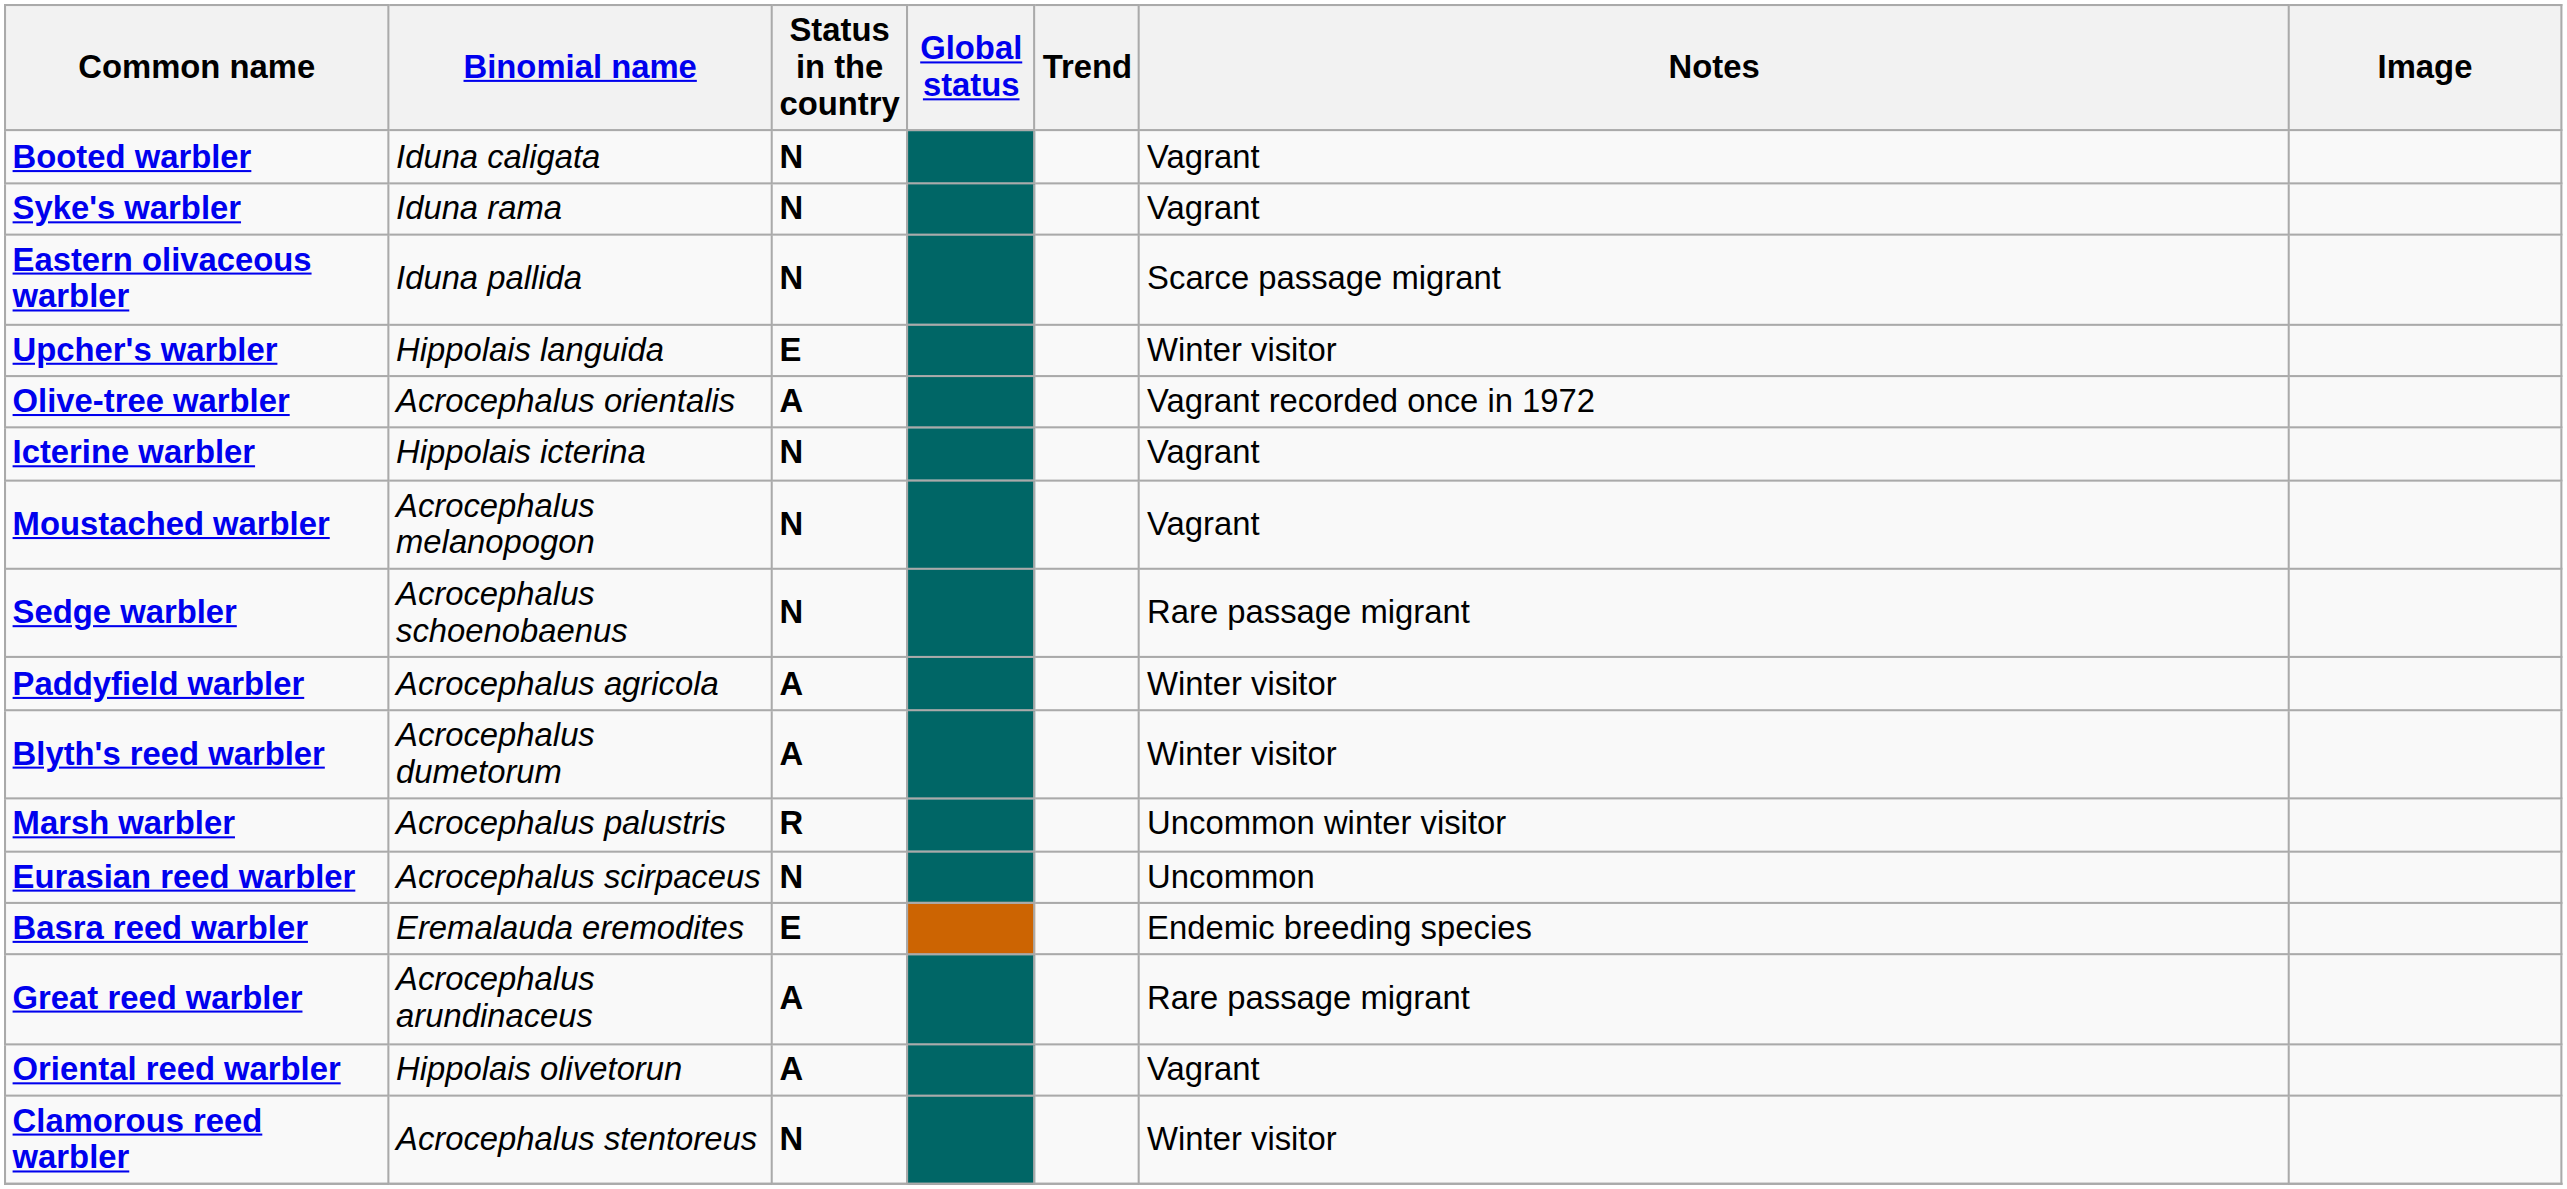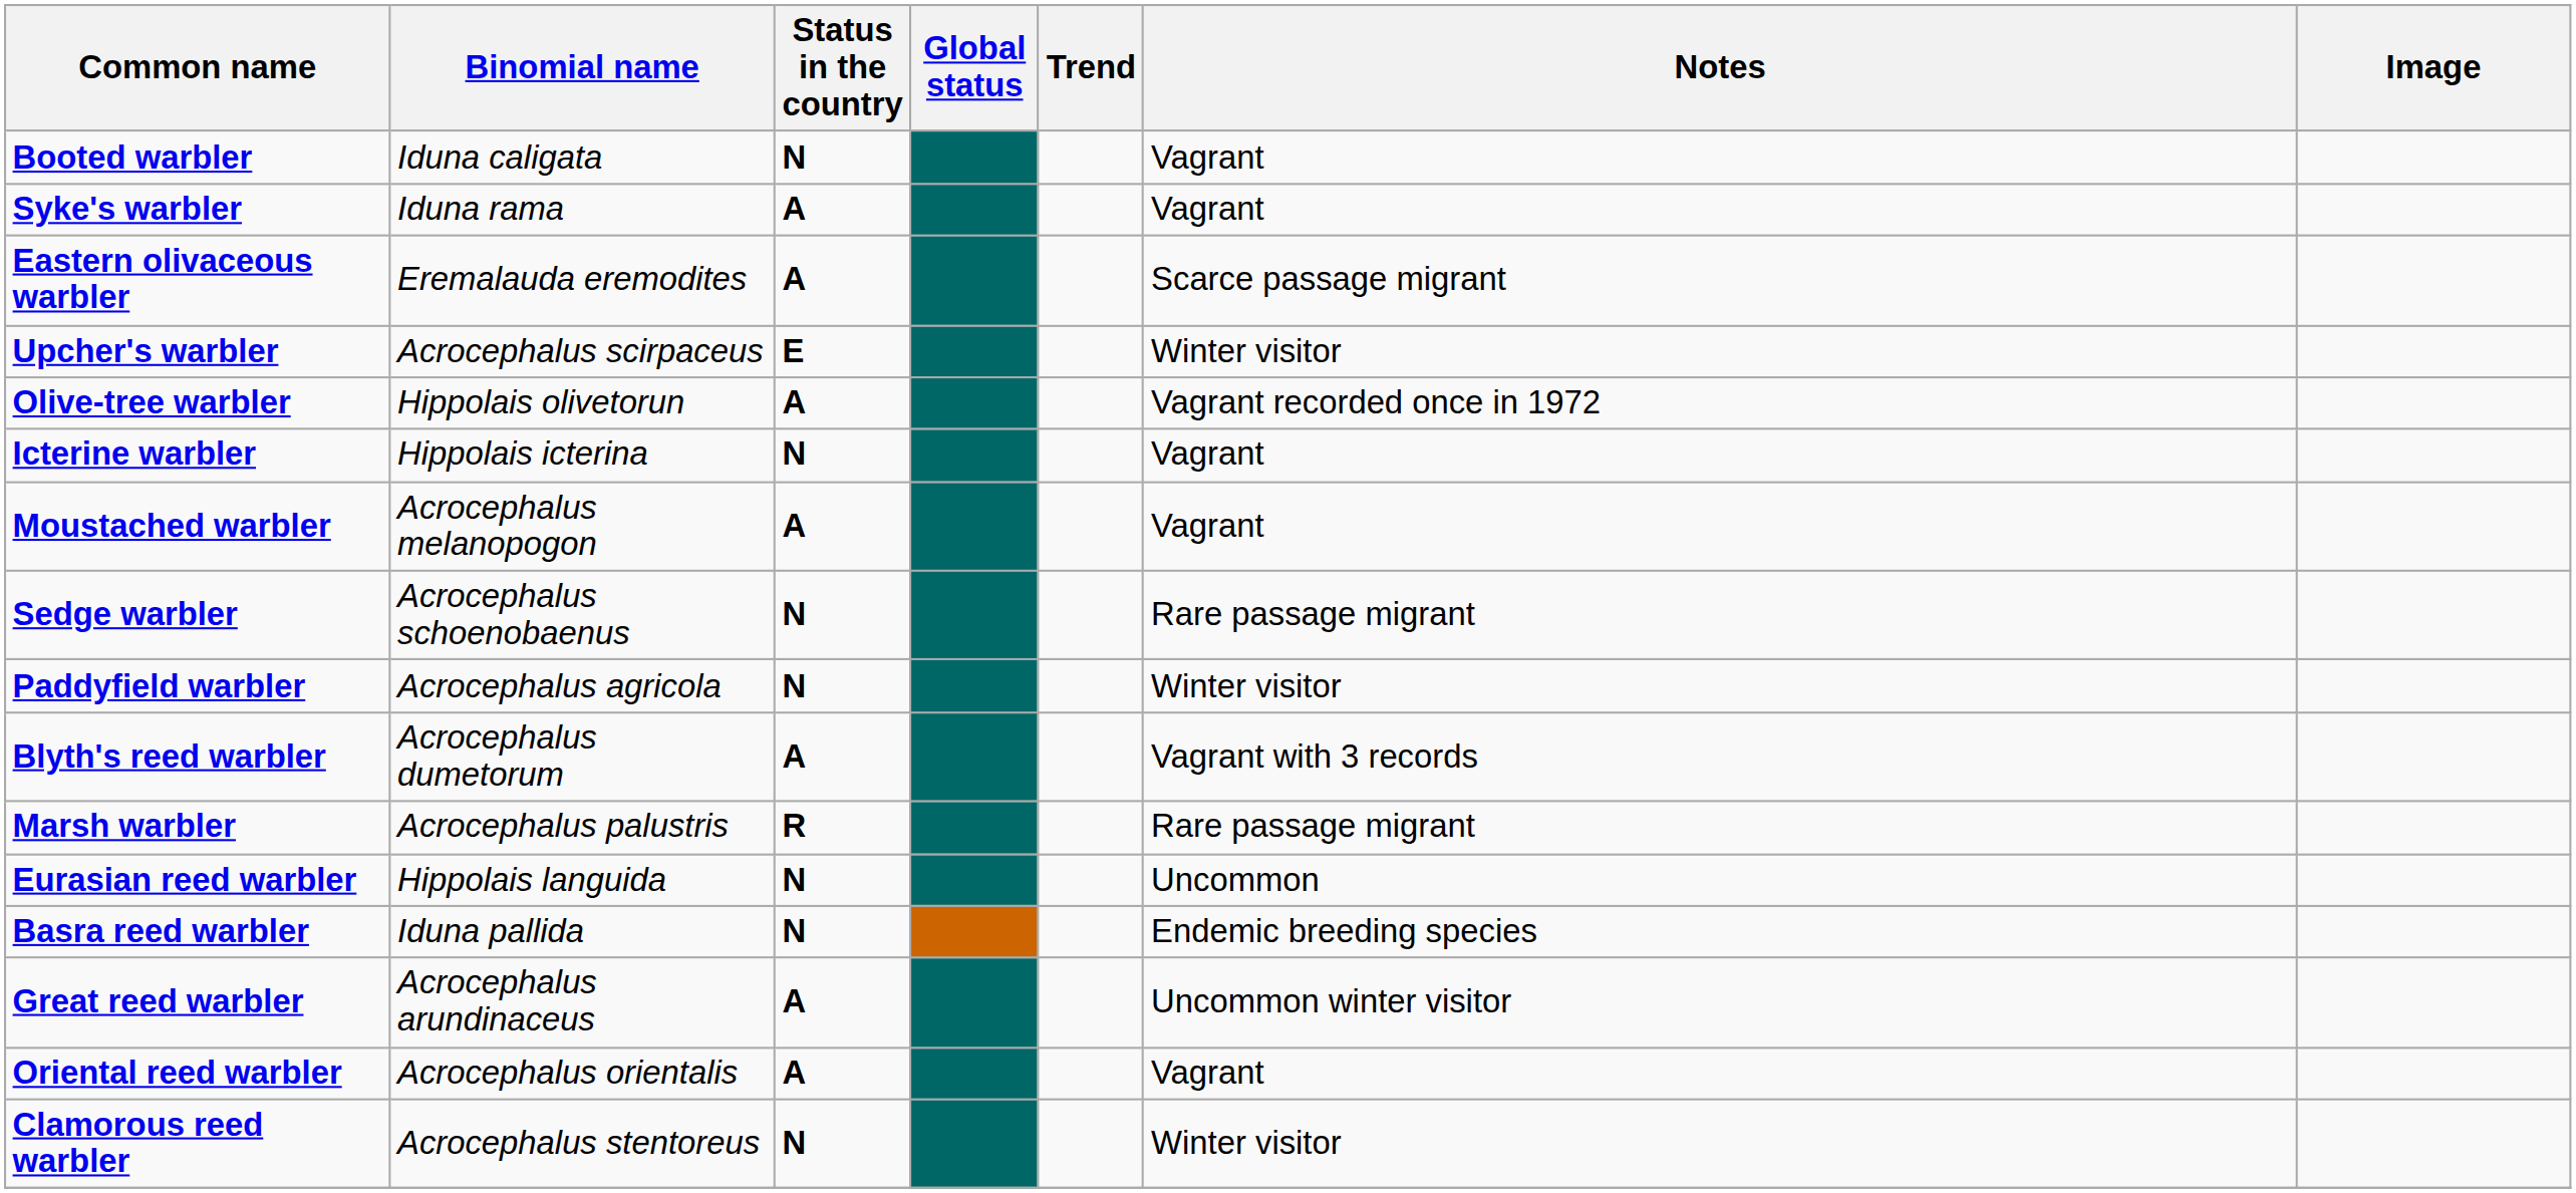 <table class="wikitable sortable">
 <tr>
 <th width="15%">Common name</th>
 <th width="15%"><a href='#'>Binomial name</a></th>
 <th width="1%">Status in the country</th>
 <th width="5%"><a href='#'>Global status</a></th>
 <th width="1%">Trend</th>
 <th class="unsortable">Notes</th>
 <th class="unsortable">Image</th>
 </tr>
 <tr>
 <td><strong><a href='#'>Booted warbler</a></strong></td>
 <td><em>Iduna caligata</em></td>
 <td><strong>N</strong></td>
 <td align=center style="background: #006666"></td>
 <td align=center></td>
 <td>Vagrant</td>
 <td></td>
 </tr>
 <tr>
 <td><strong><a href='#'>Syke's warbler</a></strong></td>
 <td><em>Iduna rama</em></td>
-<td><strong>N</strong></td>
+<td><strong>A</strong></td>
 <td align=center style="background: #006666"></td>
 <td align=center></td>
 <td>Vagrant</td>
 <td></td>
 </tr>
 <tr>
 <td><strong><a href='#'>Eastern olivaceous warbler</a></strong></td>
-<td><em>Iduna pallida</em></td>
-<td><strong>N</strong></td>
+<td><em>Eremalauda eremodites</em></td>
+<td><strong>A</strong></td>
 <td align=center style="background: #006666"></td>
 <td align=center></td>
 <td>Scarce passage migrant</td>
 <td></td>
 </tr>
 <tr>
 <td><strong><a href='#'>Upcher's warbler</a></strong></td>
-<td><em>Hippolais languida</em></td>
+<td><em>Acrocephalus scirpaceus</em></td>
 <td><strong>E</strong></td>
 <td align=center style="background: #006666"></td>
 <td align=center></td>
 <td>Winter visitor</td>
 <td></td>
 </tr>
 <tr>
 <td><strong><a href='#'>Olive-tree warbler</a></strong></td>
-<td><em>Acrocephalus orientalis</em></td>
+<td><em>Hippolais olivetorun</em></td>
 <td><strong>A</strong></td>
 <td align=center style="background: #006666"></td>
 <td align=center></td>
 <td>Vagrant recorded once in 1972</td>
 <td></td>
 </tr>
 <tr>
 <td><strong><a href='#'>Icterine warbler</a></strong></td>
 <td><em>Hippolais icterina</em></td>
 <td><strong>N</strong></td>
 <td align=center style="background: #006666"></td>
 <td align=center></td>
 <td>Vagrant</td>
 <td></td>
 </tr>
 <tr>
 <td><strong><a href='#'>Moustached warbler</a></strong></td>
 <td><em>Acrocephalus melanopogon</em></td>
-<td><strong>N</strong></td>
+<td><strong>A</strong></td>
 <td align=center style="background: #006666"></td>
 <td align=center></td>
 <td>Vagrant</td>
 <td></td>
 </tr>
 <tr>
 <td><strong><a href='#'>Sedge warbler</a></strong></td>
 <td><em>Acrocephalus schoenobaenus</em></td>
 <td><strong>N</strong></td>
 <td align=center style="background: #006666"></td>
 <td align=center></td>
 <td>Rare passage migrant</td>
 <td></td>
 </tr>
 <tr>
 <td><strong><a href='#'>Paddyfield warbler</a></strong></td>
 <td><em>Acrocephalus agricola</em></td>
-<td><strong>A</strong></td>
+<td><strong>N</strong></td>
 <td align=center style="background: #006666"></td>
 <td align=center></td>
 <td>Winter visitor</td>
 <td></td>
 </tr>
 <tr>
 <td><strong><a href='#'>Blyth's reed warbler</a></strong></td>
 <td><em>Acrocephalus dumetorum</em></td>
 <td><strong>A</strong></td>
 <td align=center style="background: #006666"></td>
 <td align=center></td>
-<td>Winter visitor</td>
+<td>Vagrant with 3 records</td>
 <td></td>
 </tr>
 <tr>
 <td><strong><a href='#'>Marsh warbler</a></strong></td>
 <td><em>Acrocephalus palustris</em></td>
 <td><strong>R</strong></td>
 <td align=center style="background: #006666"></td>
 <td align=center></td>
-<td>Uncommon winter visitor</td>
+<td>Rare passage migrant</td>
 <td></td>
 </tr>
 <tr>
 <td><strong><a href='#'>Eurasian reed warbler</a></strong></td>
-<td><em>Acrocephalus scirpaceus</em></td>
+<td><em>Hippolais languida</em></td>
 <td><strong>N</strong></td>
 <td align=center style="background: #006666"></td>
 <td align=center></td>
 <td>Uncommon</td>
 <td></td>
 </tr>
 <tr>
 <td><strong><a href='#'>Basra reed warbler</a></strong></td>
-<td><em>Eremalauda eremodites</em></td>
-<td><strong>E</strong></td>
+<td><em>Iduna pallida</em></td>
+<td><strong>N</strong></td>
 <td align=center style="background: #cc6402"></td>
 <td align=center></td>
 <td>Endemic breeding species</td>
 <td></td>
 </tr>
 <tr>
 <td><strong><a href='#'>Great reed warbler</a></strong></td>
 <td><em>Acrocephalus arundinaceus</em></td>
 <td><strong>A</strong></td>
 <td align=center style="background: #006666"></td>
 <td align=center></td>
-<td>Rare passage migrant</td>
+<td>Uncommon winter visitor</td>
 <td></td>
 </tr>
 <tr>
 <td><strong><a href='#'>Oriental reed warbler</a></strong></td>
-<td><em>Hippolais olivetorun</em></td>
+<td><em>Acrocephalus orientalis</em></td>
 <td><strong>A</strong></td>
 <td align=center style="background: #006666"></td>
 <td align=center></td>
 <td>Vagrant</td>
 <td></td>
 </tr>
 <tr>
 <td><strong><a href='#'>Clamorous reed warbler</a></strong></td>
 <td><em>Acrocephalus stentoreus</em></td>
 <td><strong>N</strong></td>
 <td align=center style="background: #006666"></td>
 <td align=center></td>
 <td>Winter visitor</td>
 <td></td>
 </tr>
 <tr>
 </tr>
 </table>
